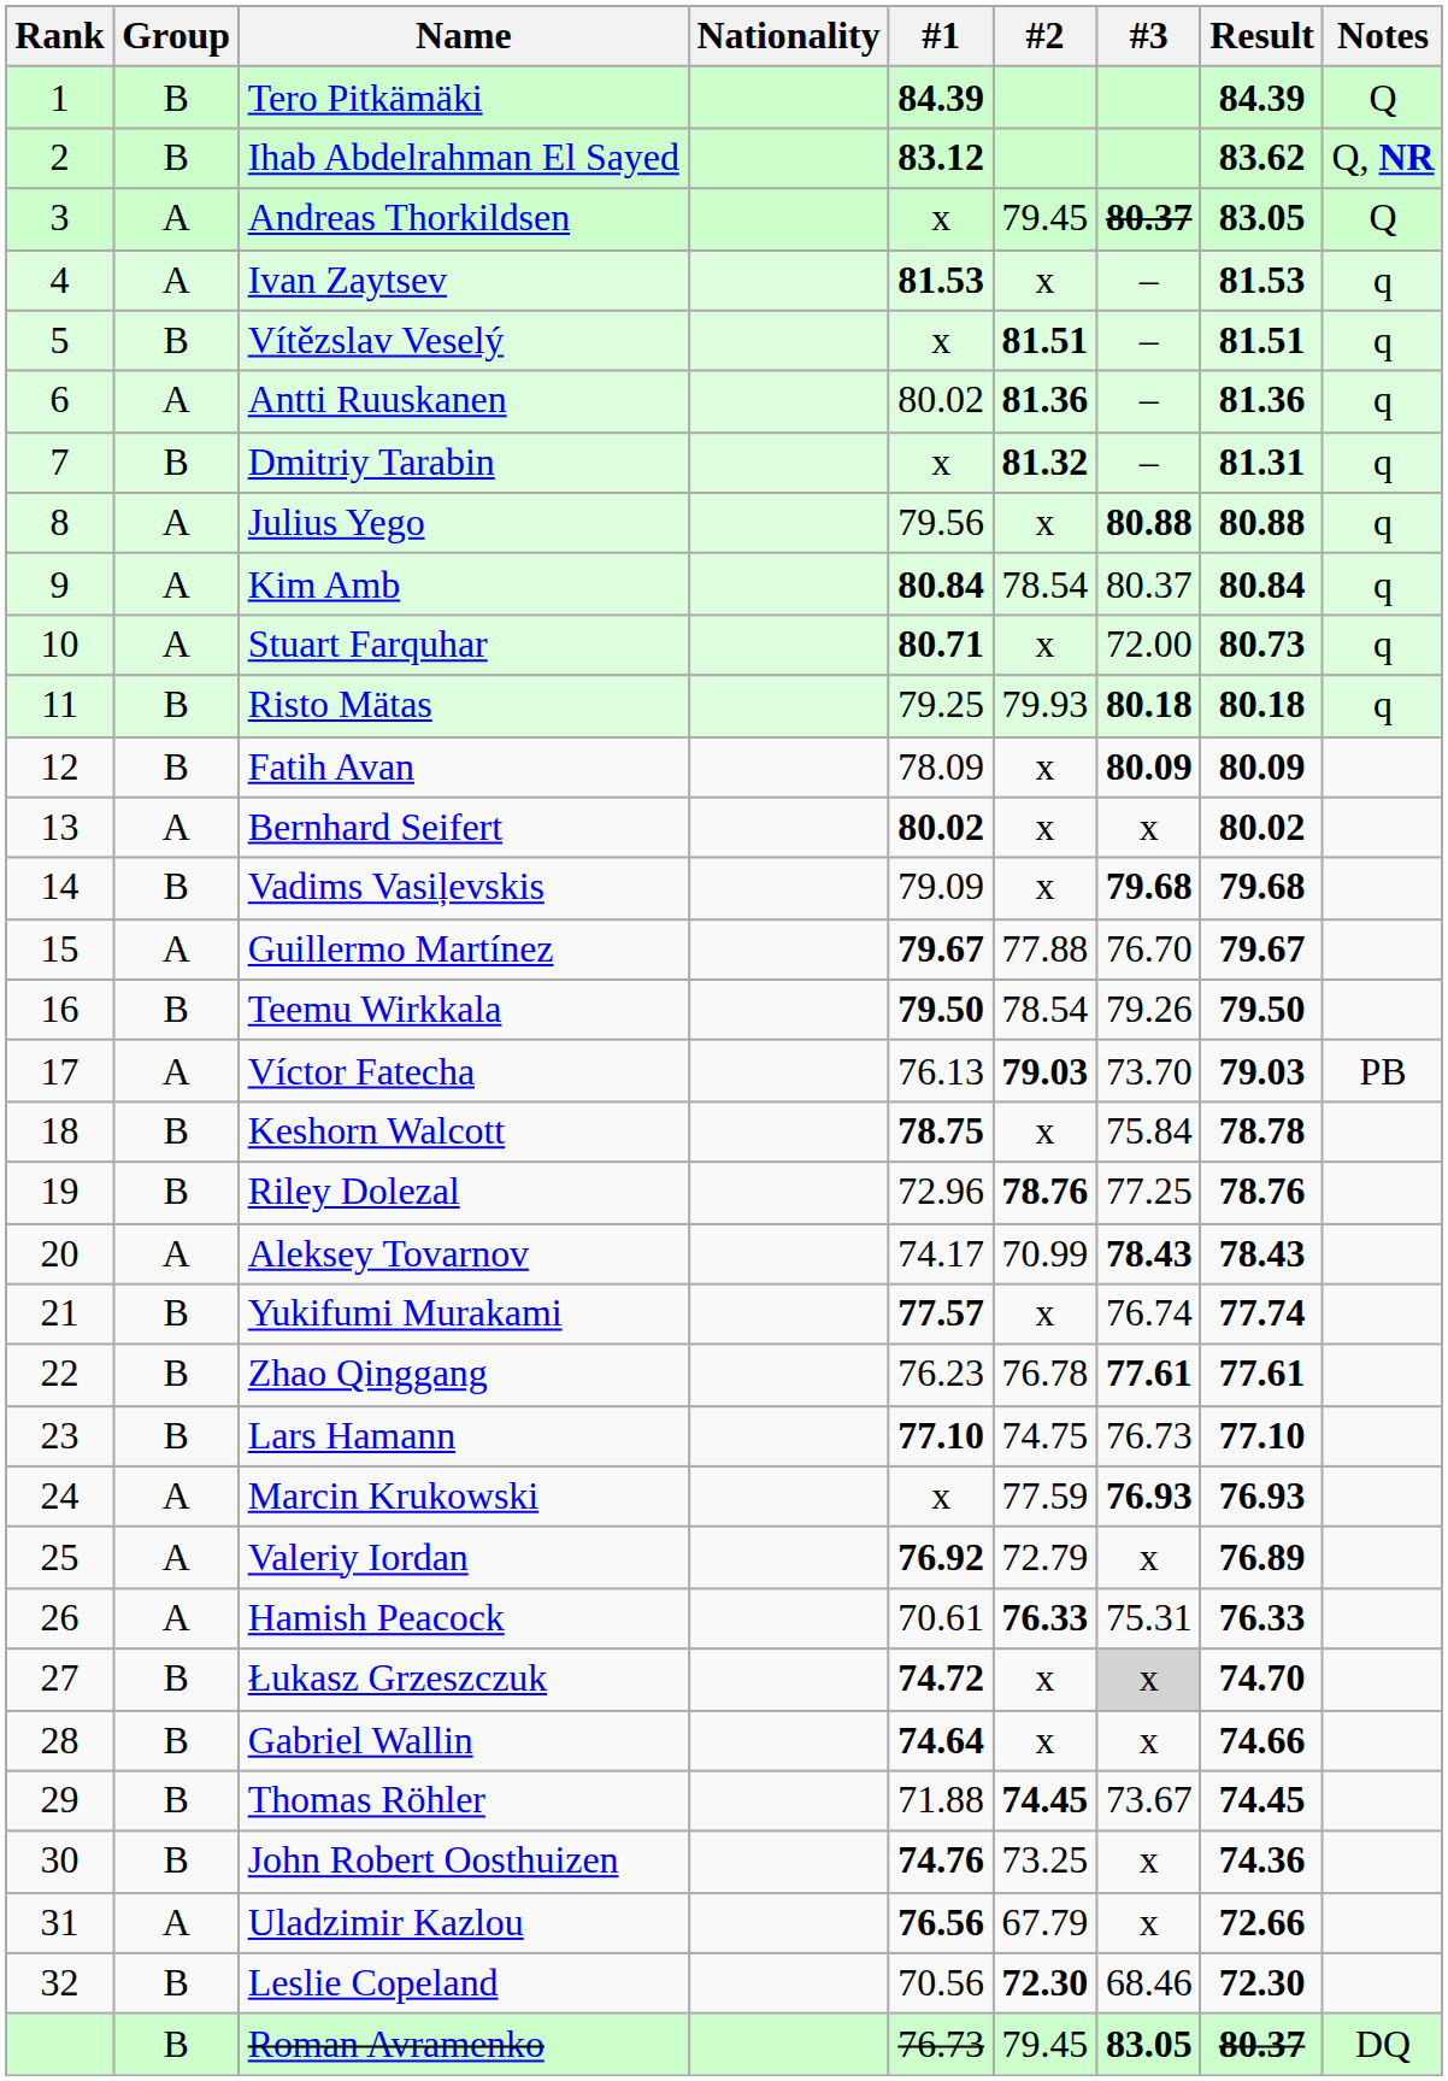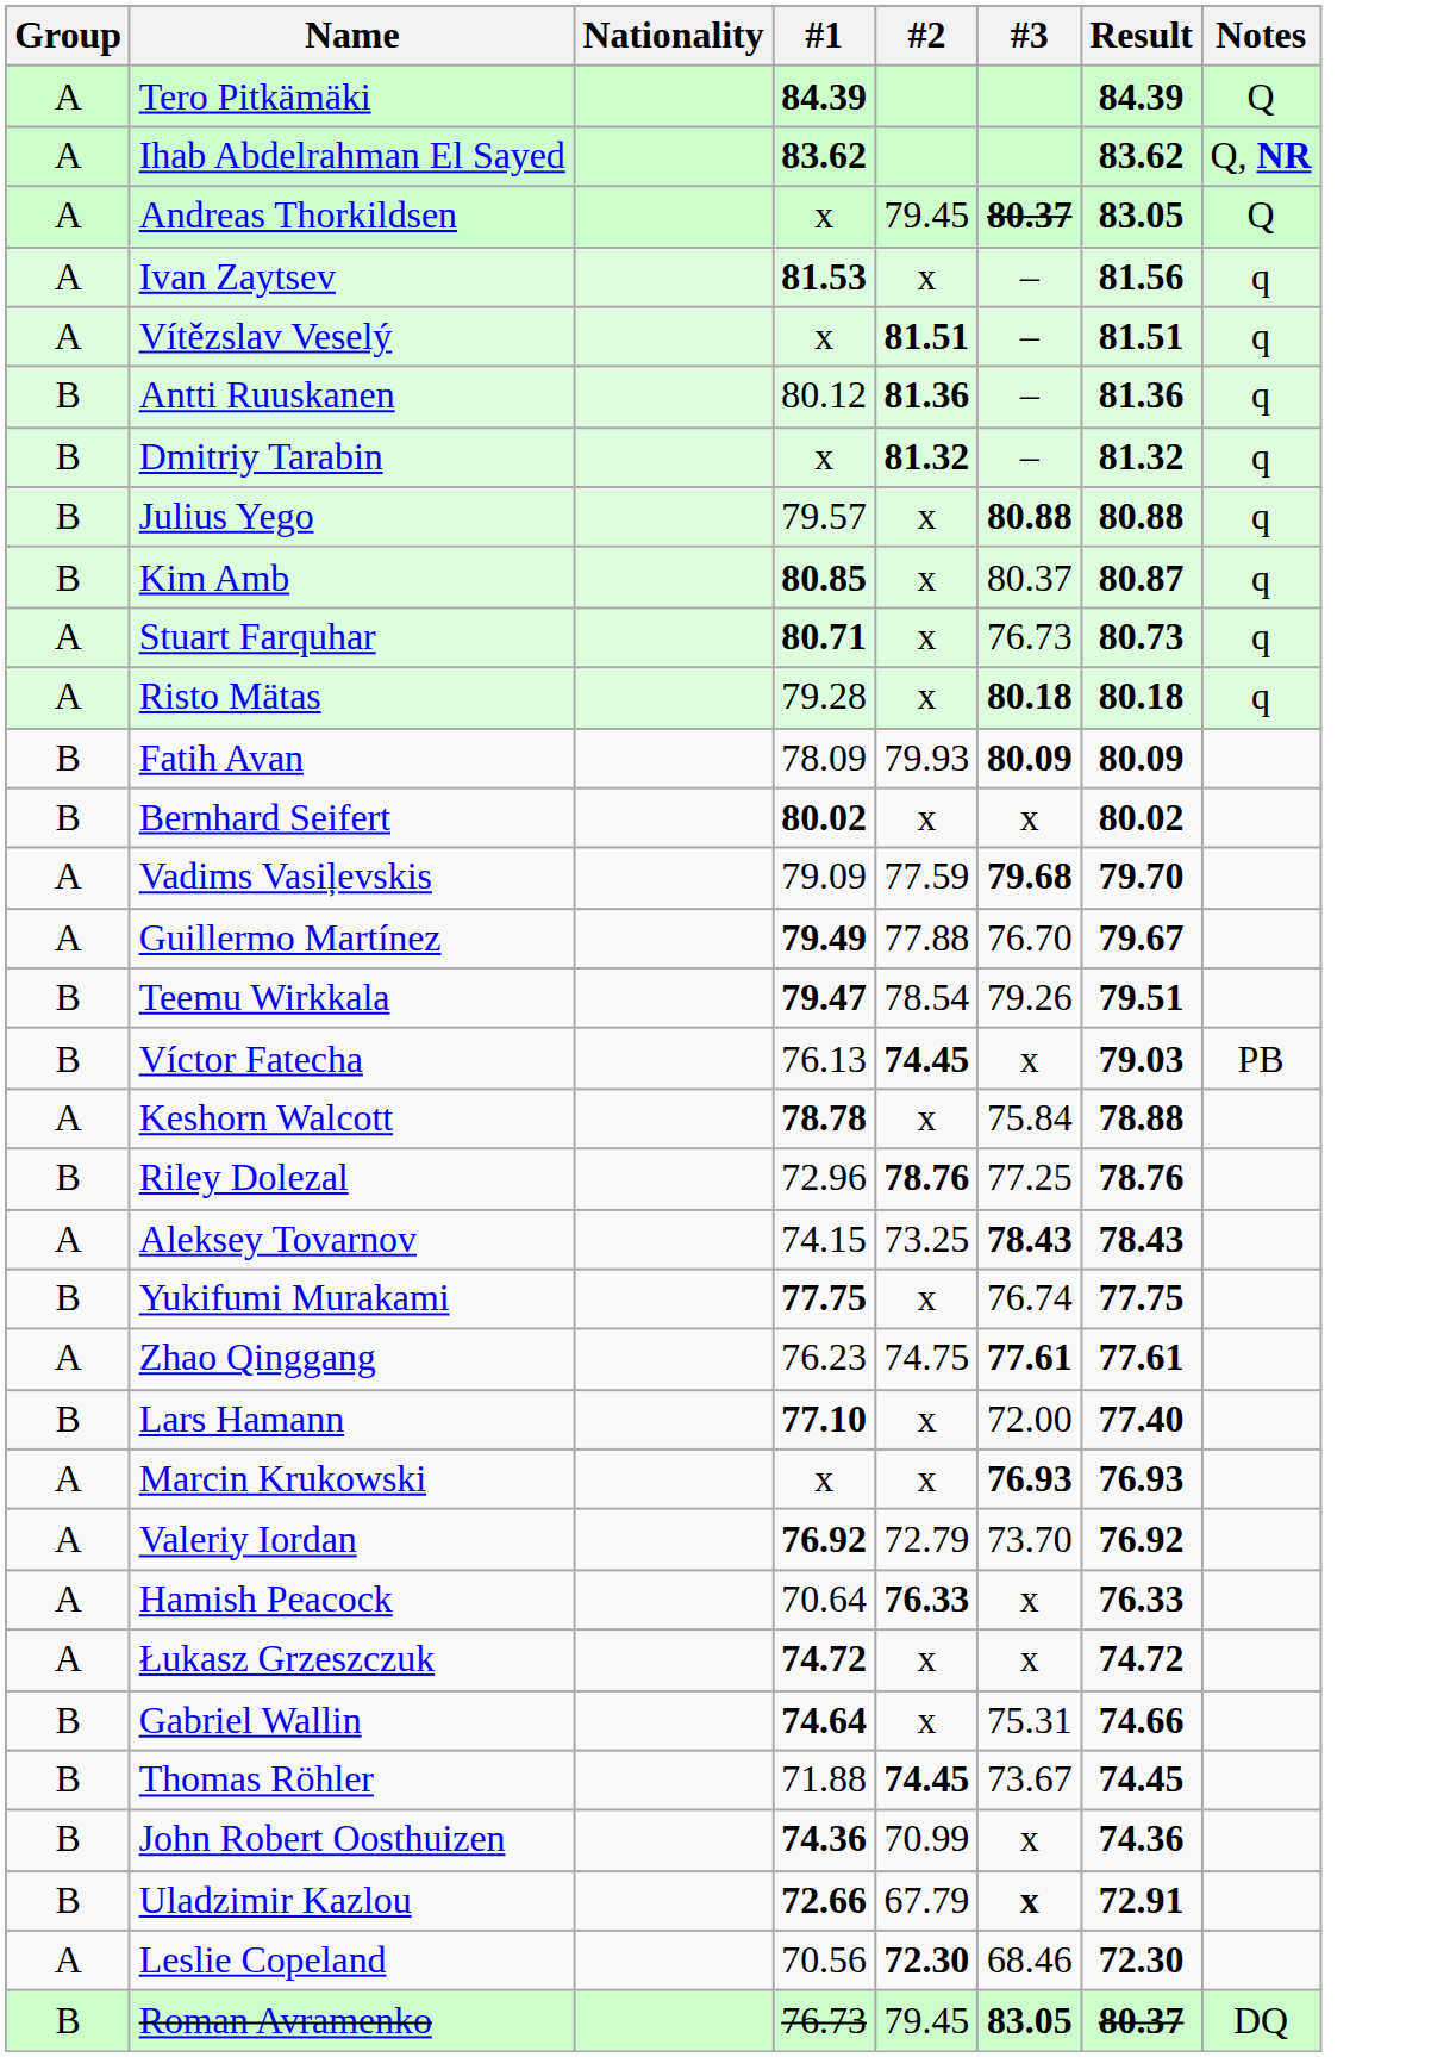 <table class="wikitable sortable" style="text-align:center">
 <tr>
-<th>Rank</th>
 <th>Group</th>
 <th>Name</th>
 <th>Nationality</th>
 <th>#1</th>
 <th>#2</th>
 <th>#3</th>
 <th>Result</th>
 <th>Notes</th>
 </tr>
 <tr bgcolor=ccffcc>
-<td>1</td>
-<td>B</td>
+<td>A</td>
 <td align=left><a href='#'>Tero Pitkämäki</a></td>
 <td align=left></td>
 <td><strong>84.39</strong></td>
 <td></td>
 <td></td>
 <td><strong>84.39</strong></td>
 <td>Q</td>
 </tr>
 <tr bgcolor=ccffcc>
-<td>2</td>
-<td>B</td>
+<td>A</td>
 <td align=left><a href='#'>Ihab Abdelrahman El Sayed</a></td>
 <td align=left></td>
-<td><strong>83.12</strong></td>
+<td><strong>83.62</strong></td>
 <td></td>
 <td></td>
 <td><strong>83.62</strong></td>
 <td>Q, <strong><a href='#'>NR</a></strong></td>
 </tr>
 <tr bgcolor=ccffcc>
-<td>3</td>
 <td>A</td>
 <td align=left><a href='#'>Andreas Thorkildsen</a></td>
 <td align=left></td>
 <td>x</td>
 <td>79.45</td>
 <td><s><strong>80.37</strong> </s></td>
 <td><strong>83.05</strong></td>
 <td>Q</td>
 </tr>
 <tr bgcolor=ddffdd>
-<td>4</td>
 <td>A</td>
 <td align=left><a href='#'>Ivan Zaytsev</a></td>
 <td align=left></td>
 <td><strong>81.53</strong></td>
 <td>x</td>
 <td>–</td>
-<td><strong>81.53</strong></td>
+<td><strong>81.56</strong></td>
 <td>q</td>
 </tr>
 <tr bgcolor=ddffdd>
-<td>5</td>
-<td>B</td>
+<td>A</td>
 <td align=left><a href='#'>Vítězslav Veselý</a></td>
 <td align=left></td>
 <td>x</td>
 <td><strong>81.51</strong></td>
 <td>–</td>
 <td><strong>81.51</strong></td>
 <td>q</td>
 </tr>
 <tr bgcolor=ddffdd>
-<td>6</td>
-<td>A</td>
+<td>B</td>
 <td align=left><a href='#'>Antti Ruuskanen</a></td>
 <td align=left></td>
-<td>80.02</td>
+<td>80.12</td>
 <td><strong>81.36</strong></td>
 <td>–</td>
 <td><strong>81.36</strong></td>
 <td>q</td>
 </tr>
 <tr bgcolor=ddffdd>
-<td>7</td>
 <td>B</td>
 <td align=left><a href='#'>Dmitriy Tarabin</a></td>
 <td align=left></td>
 <td>x</td>
 <td><strong>81.32</strong></td>
 <td>–</td>
-<td><strong>81.31</strong></td>
+<td><strong>81.32</strong></td>
 <td>q</td>
 </tr>
 <tr bgcolor=ddffdd>
-<td>8</td>
-<td>A</td>
+<td>B</td>
 <td align=left><a href='#'>Julius Yego</a></td>
 <td align=left></td>
-<td>79.56</td>
+<td>79.57</td>
 <td>x</td>
 <td><strong>80.88</strong></td>
 <td><strong>80.88</strong></td>
 <td>q</td>
 </tr>
 <tr bgcolor=ddffdd>
-<td>9</td>
-<td>A</td>
+<td>B</td>
 <td align=left><a href='#'>Kim Amb</a></td>
 <td align=left></td>
-<td><strong>80.84</strong></td>
-<td>78.54</td>
+<td><strong>80.85</strong></td>
+<td>x</td>
 <td>80.37</td>
-<td><strong>80.84</strong></td>
+<td><strong>80.87</strong></td>
 <td>q</td>
 </tr>
 <tr bgcolor=ddffdd>
-<td>10</td>
 <td>A</td>
 <td align=left><a href='#'>Stuart Farquhar</a></td>
 <td align=left></td>
 <td><strong>80.71</strong></td>
 <td>x</td>
-<td>72.00</td>
+<td>76.73</td>
 <td><strong>80.73</strong></td>
 <td>q</td>
 </tr>
 <tr bgcolor=ddffdd>
-<td>11</td>
-<td>B</td>
+<td>A</td>
 <td align=left><a href='#'>Risto Mätas</a></td>
 <td align=left></td>
-<td>79.25</td>
-<td>79.93</td>
+<td>79.28</td>
+<td>x</td>
 <td><strong>80.18</strong></td>
 <td><strong>80.18</strong></td>
 <td>q</td>
 </tr>
 <tr>
-<td>12</td>
 <td>B</td>
 <td align=left><a href='#'>Fatih Avan</a></td>
 <td align=left></td>
 <td>78.09</td>
-<td>x</td>
+<td>79.93</td>
 <td><strong>80.09</strong></td>
 <td><strong>80.09</strong></td>
 <td></td>
 </tr>
 <tr>
-<td>13</td>
-<td>A</td>
+<td>B</td>
 <td align=left><a href='#'>Bernhard Seifert</a></td>
 <td align=left></td>
 <td><strong>80.02</strong></td>
 <td>x</td>
 <td>x</td>
 <td><strong>80.02</strong></td>
 <td></td>
 </tr>
 <tr>
-<td>14</td>
-<td>B</td>
+<td>A</td>
 <td align=left><a href='#'>Vadims Vasiļevskis</a></td>
 <td align=left></td>
 <td>79.09</td>
-<td>x</td>
+<td>77.59</td>
 <td><strong>79.68</strong></td>
-<td><strong>79.68</strong></td>
+<td><strong>79.70</strong></td>
 <td></td>
 </tr>
 <tr>
-<td>15</td>
 <td>A</td>
 <td align=left><a href='#'>Guillermo Martínez</a></td>
 <td align=left></td>
-<td><strong>79.67</strong></td>
+<td><strong>79.49</strong></td>
 <td>77.88</td>
 <td>76.70</td>
 <td><strong>79.67</strong></td>
 <td></td>
 </tr>
 <tr>
-<td>16</td>
 <td>B</td>
 <td align=left><a href='#'>Teemu Wirkkala</a></td>
 <td align=left></td>
-<td><strong>79.50</strong></td>
+<td><strong>79.47</strong></td>
 <td>78.54</td>
 <td>79.26</td>
-<td><strong>79.50</strong></td>
+<td><strong>79.51</strong></td>
 <td></td>
 </tr>
 <tr>
-<td>17</td>
-<td>A</td>
+<td>B</td>
 <td align=left><a href='#'>Víctor Fatecha</a></td>
 <td align=left></td>
 <td>76.13</td>
-<td><strong>79.03</strong></td>
-<td>73.70</td>
+<td><strong>74.45</strong></td>
+<td>x</td>
 <td><strong>79.03</strong></td>
 <td>PB</td>
 </tr>
 <tr>
-<td>18</td>
-<td>B</td>
+<td>A</td>
 <td align=left><a href='#'>Keshorn Walcott</a></td>
 <td align=left></td>
-<td><strong>78.75</strong></td>
+<td><strong>78.78</strong></td>
 <td>x</td>
 <td>75.84</td>
-<td><strong>78.78</strong></td>
+<td><strong>78.88</strong></td>
 <td></td>
 </tr>
 <tr>
-<td>19</td>
 <td>B</td>
 <td align=left><a href='#'>Riley Dolezal</a></td>
 <td align=left></td>
 <td>72.96</td>
 <td><strong>78.76</strong></td>
 <td>77.25</td>
 <td><strong>78.76</strong></td>
 <td></td>
 </tr>
 <tr>
-<td>20</td>
 <td>A</td>
 <td align=left><a href='#'>Aleksey Tovarnov</a></td>
 <td align=left></td>
-<td>74.17</td>
-<td>70.99</td>
+<td>74.15</td>
+<td>73.25</td>
 <td><strong>78.43</strong></td>
 <td><strong>78.43</strong></td>
 <td></td>
 </tr>
 <tr>
-<td>21</td>
 <td>B</td>
 <td align=left><a href='#'>Yukifumi Murakami</a></td>
 <td align=left></td>
-<td><strong>77.57</strong></td>
+<td><strong>77.75</strong></td>
 <td>x</td>
 <td>76.74</td>
-<td><strong>77.74</strong></td>
+<td><strong>77.75</strong></td>
 <td></td>
 </tr>
 <tr>
-<td>22</td>
-<td>B</td>
+<td>A</td>
 <td align=left><a href='#'>Zhao Qinggang</a></td>
 <td align=left></td>
 <td>76.23</td>
-<td>76.78</td>
+<td>74.75</td>
 <td><strong>77.61</strong></td>
 <td><strong>77.61</strong></td>
 <td></td>
 </tr>
 <tr>
-<td>23</td>
 <td>B</td>
 <td align=left><a href='#'>Lars Hamann</a></td>
 <td align=left></td>
 <td><strong>77.10</strong></td>
-<td>74.75</td>
-<td>76.73</td>
-<td><strong>77.10</strong></td>
+<td>x</td>
+<td>72.00</td>
+<td><strong>77.40</strong></td>
 <td></td>
 </tr>
 <tr>
-<td>24</td>
 <td>A</td>
 <td align=left><a href='#'>Marcin Krukowski</a></td>
 <td align=left></td>
 <td>x</td>
-<td>77.59</td>
+<td>x</td>
 <td><strong>76.93</strong></td>
 <td><strong>76.93</strong></td>
 <td></td>
 </tr>
 <tr>
-<td>25</td>
 <td>A</td>
 <td align=left><a href='#'>Valeriy Iordan</a></td>
 <td align=left></td>
 <td><strong>76.92</strong></td>
 <td>72.79</td>
-<td>x</td>
-<td><strong>76.89</strong></td>
+<td>73.70</td>
+<td><strong>76.92</strong></td>
 <td></td>
 </tr>
 <tr>
-<td>26</td>
 <td>A</td>
 <td align=left><a href='#'>Hamish Peacock</a></td>
 <td align=left></td>
-<td>70.61</td>
+<td>70.64</td>
 <td><strong>76.33</strong></td>
-<td>75.31</td>
+<td>x</td>
 <td><strong>76.33</strong></td>
 <td></td>
 </tr>
 <tr>
-<td>27</td>
-<td>B</td>
+<td>A</td>
 <td align=left><a href='#'>Łukasz Grzeszczuk</a></td>
 <td align=left></td>
 <td><strong>74.72</strong></td>
 <td>x</td>
-<td style="background: lightgrey;">x</td>
-<td><strong>74.70</strong></td>
+<td>x</td>
+<td><strong>74.72</strong></td>
 <td></td>
 </tr>
 <tr>
-<td>28</td>
 <td>B</td>
 <td align=left><a href='#'>Gabriel Wallin</a></td>
 <td align=left></td>
 <td><strong>74.64</strong></td>
 <td>x</td>
-<td>x</td>
+<td>75.31</td>
 <td><strong>74.66</strong></td>
 <td></td>
 </tr>
 <tr>
-<td>29</td>
 <td>B</td>
 <td align=left><a href='#'>Thomas Röhler</a></td>
 <td align=left></td>
 <td>71.88</td>
 <td><strong>74.45</strong></td>
 <td>73.67</td>
 <td><strong>74.45</strong></td>
 <td></td>
 </tr>
 <tr>
-<td>30</td>
 <td>B</td>
 <td align=left><a href='#'>John Robert Oosthuizen</a></td>
 <td align=left></td>
-<td><strong>74.76</strong></td>
-<td>73.25</td>
+<td><strong>74.36</strong></td>
+<td>70.99</td>
 <td>x</td>
 <td><strong>74.36</strong></td>
 <td></td>
 </tr>
 <tr>
-<td>31</td>
-<td>A</td>
+<td>B</td>
 <td align=left><a href='#'>Uladzimir Kazlou</a></td>
 <td align=left></td>
-<td><strong>76.56</strong></td>
+<td><strong>72.66</strong></td>
 <td>67.79</td>
-<td>x</td>
-<td><strong>72.66</strong></td>
+<td><strong>x</strong></td>
+<td><strong>72.91</strong></td>
 <td></td>
 </tr>
 <tr>
-<td>32</td>
-<td>B</td>
+<td>A</td>
 <td align=left><a href='#'>Leslie Copeland</a></td>
 <td align=left></td>
 <td>70.56</td>
 <td><strong>72.30</strong></td>
 <td>68.46</td>
 <td><strong>72.30</strong></td>
 <td></td>
 </tr>
 <tr bgcolor=ccffcc>
-<td></td>
 <td>B</td>
 <td align=left><s><a href='#'>Roman Avramenko</a> </s></td>
 <td align=left><s> </s></td>
 <td><s>76.73 </s></td>
 <td>79.45</td>
 <td><strong>83.05</strong></td>
 <td><s><strong>80.37</strong> </s></td>
 <td>DQ</td>
 </tr>
 </table>
